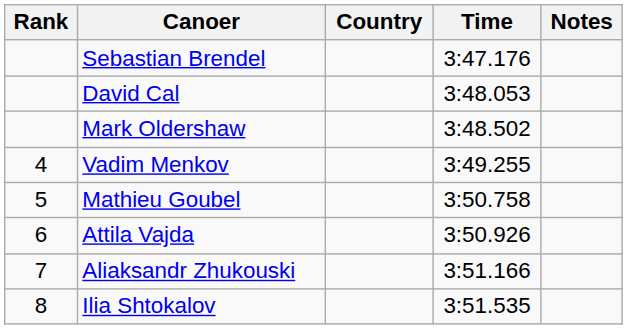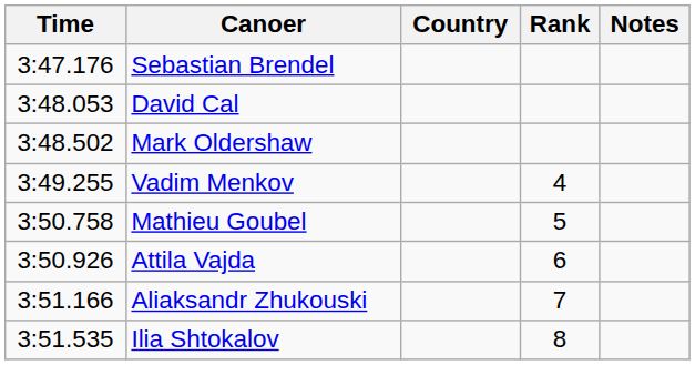 <table class="wikitable sortable" width=50% style="text-align:center;">
 <tr>
-<th>Rank</th>
+<th>Time</th>
 <th>Canoer</th>
 <th>Country</th>
-<th>Time</th>
+<th>Rank</th>
 <th>Notes</th>
 </tr>
 <tr>
-<td></td>
+<td>3:47.176</td>
 <td align="left"><a href='#'>Sebastian Brendel</a></td>
 <td align="left"></td>
-<td>3:47.176</td>
+<td></td>
 <td></td>
 </tr>
 <tr>
-<td></td>
+<td>3:48.053</td>
 <td align="left"><a href='#'>David Cal</a></td>
 <td align="left"></td>
-<td>3:48.053</td>
+<td></td>
 <td></td>
 </tr>
 <tr>
-<td></td>
+<td>3:48.502</td>
 <td align="left"><a href='#'>Mark Oldershaw</a></td>
 <td align="left"></td>
-<td>3:48.502</td>
+<td></td>
 <td></td>
 </tr>
 <tr>
-<td>4</td>
+<td>3:49.255</td>
 <td align="left"><a href='#'>Vadim Menkov</a></td>
 <td align="left"></td>
-<td>3:49.255</td>
+<td>4</td>
 <td></td>
 </tr>
 <tr>
-<td>5</td>
+<td>3:50.758</td>
 <td align="left"><a href='#'>Mathieu Goubel</a></td>
 <td align="left"></td>
-<td>3:50.758</td>
+<td>5</td>
 <td></td>
 </tr>
 <tr>
-<td>6</td>
+<td>3:50.926</td>
 <td align="left"><a href='#'>Attila Vajda</a></td>
 <td align="left"></td>
-<td>3:50.926</td>
+<td>6</td>
 <td></td>
 </tr>
 <tr>
-<td>7</td>
+<td>3:51.166</td>
 <td align="left"><a href='#'>Aliaksandr Zhukouski</a></td>
 <td align="left"></td>
-<td>3:51.166</td>
+<td>7</td>
 <td></td>
 </tr>
 <tr>
-<td>8</td>
+<td>3:51.535</td>
 <td align="left"><a href='#'>Ilia Shtokalov</a></td>
 <td align="left"></td>
-<td>3:51.535</td>
+<td>8</td>
 <td></td>
 </tr>
 </table>
